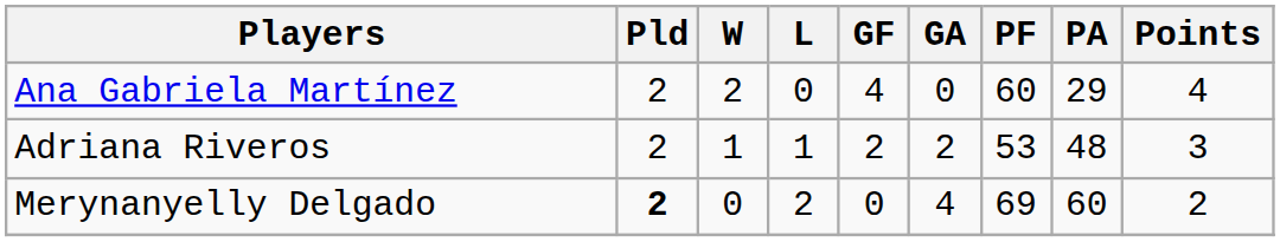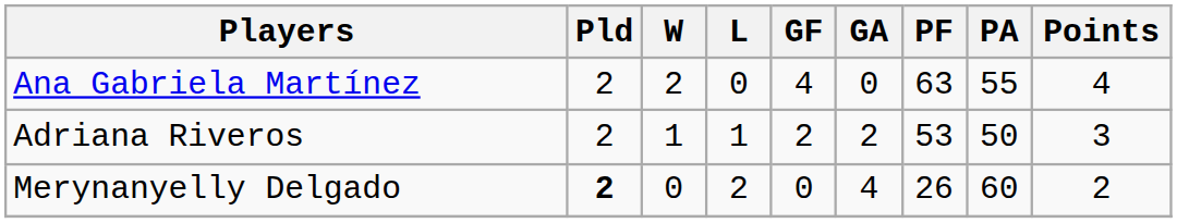 <table class=wikitable style="text-align:center">
 <tr>
 <th width=220>Players</th>
 <th width=20>Pld</th>
 <th width=20>W</th>
 <th width=20>L</th>
 <th width=20>GF</th>
 <th width=20>GA</th>
 <th width=20>PF</th>
 <th width=20>PA</th>
 <th width=50>Points</th>
 </tr>
 <tr>
 <td align=left> <a href='#'>Ana Gabriela Martínez</a></td>
 <td>2</td>
 <td>2</td>
 <td>0</td>
 <td>4</td>
 <td>0</td>
-<td>60</td>
-<td>29</td>
+<td>63</td>
+<td>55</td>
 <td>4</td>
 </tr>
 <tr>
 <td align=left> Adriana Riveros</td>
 <td>2</td>
 <td>1</td>
 <td>1</td>
 <td>2</td>
 <td>2</td>
 <td>53</td>
-<td>48</td>
+<td>50</td>
 <td>3</td>
 </tr>
 <tr>
 <td align=left> Merynanyelly Delgado</td>
 <td><strong>2</strong></td>
 <td>0</td>
 <td>2</td>
 <td>0</td>
 <td>4</td>
-<td>69</td>
+<td>26</td>
 <td>60</td>
 <td>2</td>
 </tr>
 <tr>
 </tr>
 </table>
